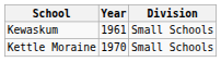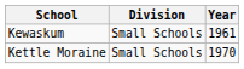 <table class="wikitable">
 <tr>
 <th>School</th>
+<th>Division</th>
 <th>Year</th>
-<th>Division</th>
 </tr>
 <tr>
 <td>Kewaskum</td>
+<td>Small Schools</td>
 <td>1961</td>
-<td>Small Schools</td>
 </tr>
 <tr>
 <td>Kettle Moraine</td>
+<td>Small Schools</td>
 <td>1970</td>
-<td>Small Schools</td>
 </tr>
 </table>
